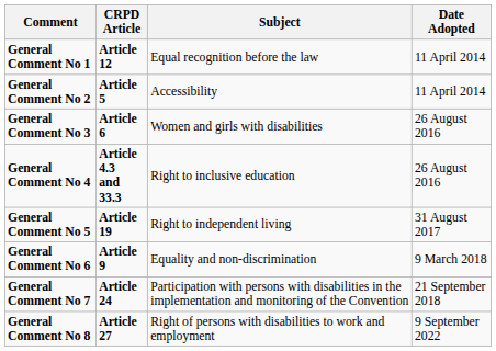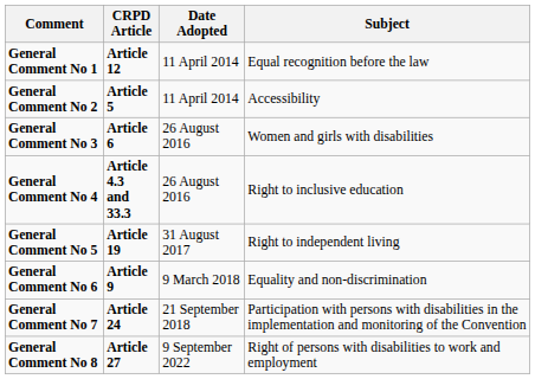 <table class="wikitable">
 <tr>
 <th>Comment</th>
 <th>CRPD<br>Article</th>
+<th>Date Adopted</th>
 <th>Subject</th>
-<th>Date Adopted</th>
 </tr>
 <tr>
 <td><strong>General Comment No 1</strong></td>
 <td><strong>Article 12</strong></td>
+<td>11 April 2014</td>
 <td>Equal recognition before the law</td>
-<td>11 April 2014</td>
 </tr>
 <tr>
 <td><strong>General Comment No 2</strong></td>
 <td><strong>Article 5</strong></td>
+<td>11 April 2014</td>
 <td>Accessibility</td>
-<td>11 April 2014</td>
 </tr>
 <tr>
 <td><strong>General Comment No 3</strong></td>
 <td><strong>Article 6</strong></td>
+<td>26 August 2016</td>
 <td>Women and girls with disabilities</td>
-<td>26 August 2016</td>
 </tr>
 <tr>
 <td><strong>General Comment No 4</strong></td>
 <td><strong>Article 4.3</strong><br><strong>and 33.3</strong></td>
+<td>26 August 2016</td>
 <td>Right to inclusive education</td>
-<td>26 August 2016</td>
 </tr>
 <tr>
 <td><strong>General Comment No 5</strong></td>
 <td><strong>Article 19</strong></td>
+<td>31 August 2017</td>
 <td>Right to independent living</td>
-<td>31 August 2017</td>
 </tr>
 <tr>
 <td><strong>General Comment No 6</strong></td>
 <td><strong>Article 9</strong></td>
+<td>9 March 2018</td>
 <td>Equality and non-discrimination</td>
-<td>9 March 2018</td>
 </tr>
 <tr>
 <td><strong>General Comment No 7</strong></td>
 <td><strong>Article 24</strong></td>
+<td>21 September 2018</td>
 <td>Participation with persons with disabilities in the implementation and monitoring of the Convention</td>
-<td>21 September 2018</td>
 </tr>
 <tr>
 <td><strong>General Comment No 8</strong></td>
 <td><strong>Article 27</strong></td>
+<td>9 September 2022</td>
 <td>Right of persons with disabilities to work and employment</td>
-<td>9 September 2022</td>
 </tr>
 </table>
